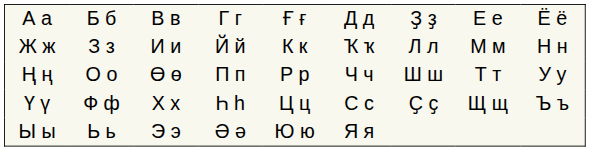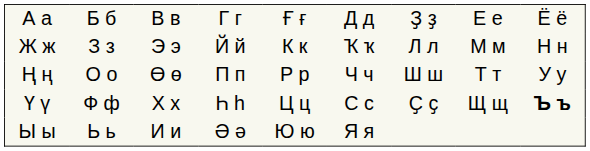 <table style="text-align:center; font-size:1.4em; border-color:black; border-width:1px; border-style:solid; border-collapse:collapse; background-color:#F8F8EF">
 <tr>
 <td style="width:3em; padding: 3px;">А а</td>
 <td style="width:3em; padding: 3px;">Б б</td>
 <td style="width:3em; padding: 3px;">В в</td>
 <td style="width:3em; padding: 3px;">Г г</td>
 <td style="width:3em; padding: 3px;">Ғ ғ</td>
 <td style="width:3em; padding: 3px;">Д д</td>
 <td style="width:3em; padding: 3px;">Ҙ ҙ</td>
 <td style="width:3em; padding: 3px;">Е е</td>
 <td style="width:3em; padding: 3px;">Ё ё</td>
 </tr>
 <tr>
 <td style="width:3em; padding: 3px;">Ж ж</td>
 <td style="width:3em; padding: 3px;">З з</td>
-<td style="width:3em; padding: 3px;">И и</td>
+<td style="width:3em; padding: 3px;">Э э</td>
 <td style="width:3em; padding: 3px;">Й й</td>
 <td style="width:3em; padding: 3px;">К к</td>
 <td style="width:3em; padding: 3px;">Ҡ ҡ</td>
 <td style="width:3em; padding: 3px;">Л л</td>
 <td style="width:3em; padding: 3px;">М м</td>
 <td style="width:3em; padding: 3px;">Н н</td>
 </tr>
 <tr>
 <td style="width:3em; padding: 3px;">Ң ң</td>
 <td style="width:3em; padding: 3px;">О о</td>
 <td style="width:3em; padding: 3px;">Ө ө</td>
 <td style="width:3em; padding: 3px;">П п</td>
 <td style="width:3em; padding: 3px;">Р р</td>
 <td style="width:3em; padding: 3px;">Ч ч</td>
 <td style="width:3em; padding: 3px;">Ш ш</td>
 <td style="width:3em; padding: 3px;">Т т</td>
 <td style="width:3em; padding: 3px;">У у</td>
 </tr>
 <tr>
 <td style="width:3em; padding: 3px;">Ү ү</td>
 <td style="width:3em; padding: 3px;">Ф ф</td>
 <td style="width:3em; padding: 3px;">Х х</td>
 <td style="width:3em; padding: 3px;">Һ һ</td>
 <td style="width:3em; padding: 3px;">Ц ц</td>
 <td style="width:3em; padding: 3px;">С с</td>
 <td style="width:3em; padding: 3px;">Ҫ ҫ</td>
 <td style="width:3em; padding: 3px;">Щ щ</td>
-<td style="width:3em; padding: 3px;">Ъ ъ</td>
+<td style="width:3em; padding: 3px;"><strong>Ъ ъ</strong></td>
 </tr>
 <tr>
 <td style="width:3em; padding: 3px;">Ы ы</td>
 <td style="width:3em; padding: 3px;">Ь ь</td>
-<td style="width:3em; padding: 3px;">Э э</td>
+<td style="width:3em; padding: 3px;">И и</td>
 <td style="width:3em; padding: 3px;">Ә ә</td>
 <td style="width:3em; padding: 3px;">Ю ю</td>
 <td style="width:3em; padding: 3px;">Я я</td>
 <td></td>
 <td></td>
 <td></td>
 </tr>
 </table>
